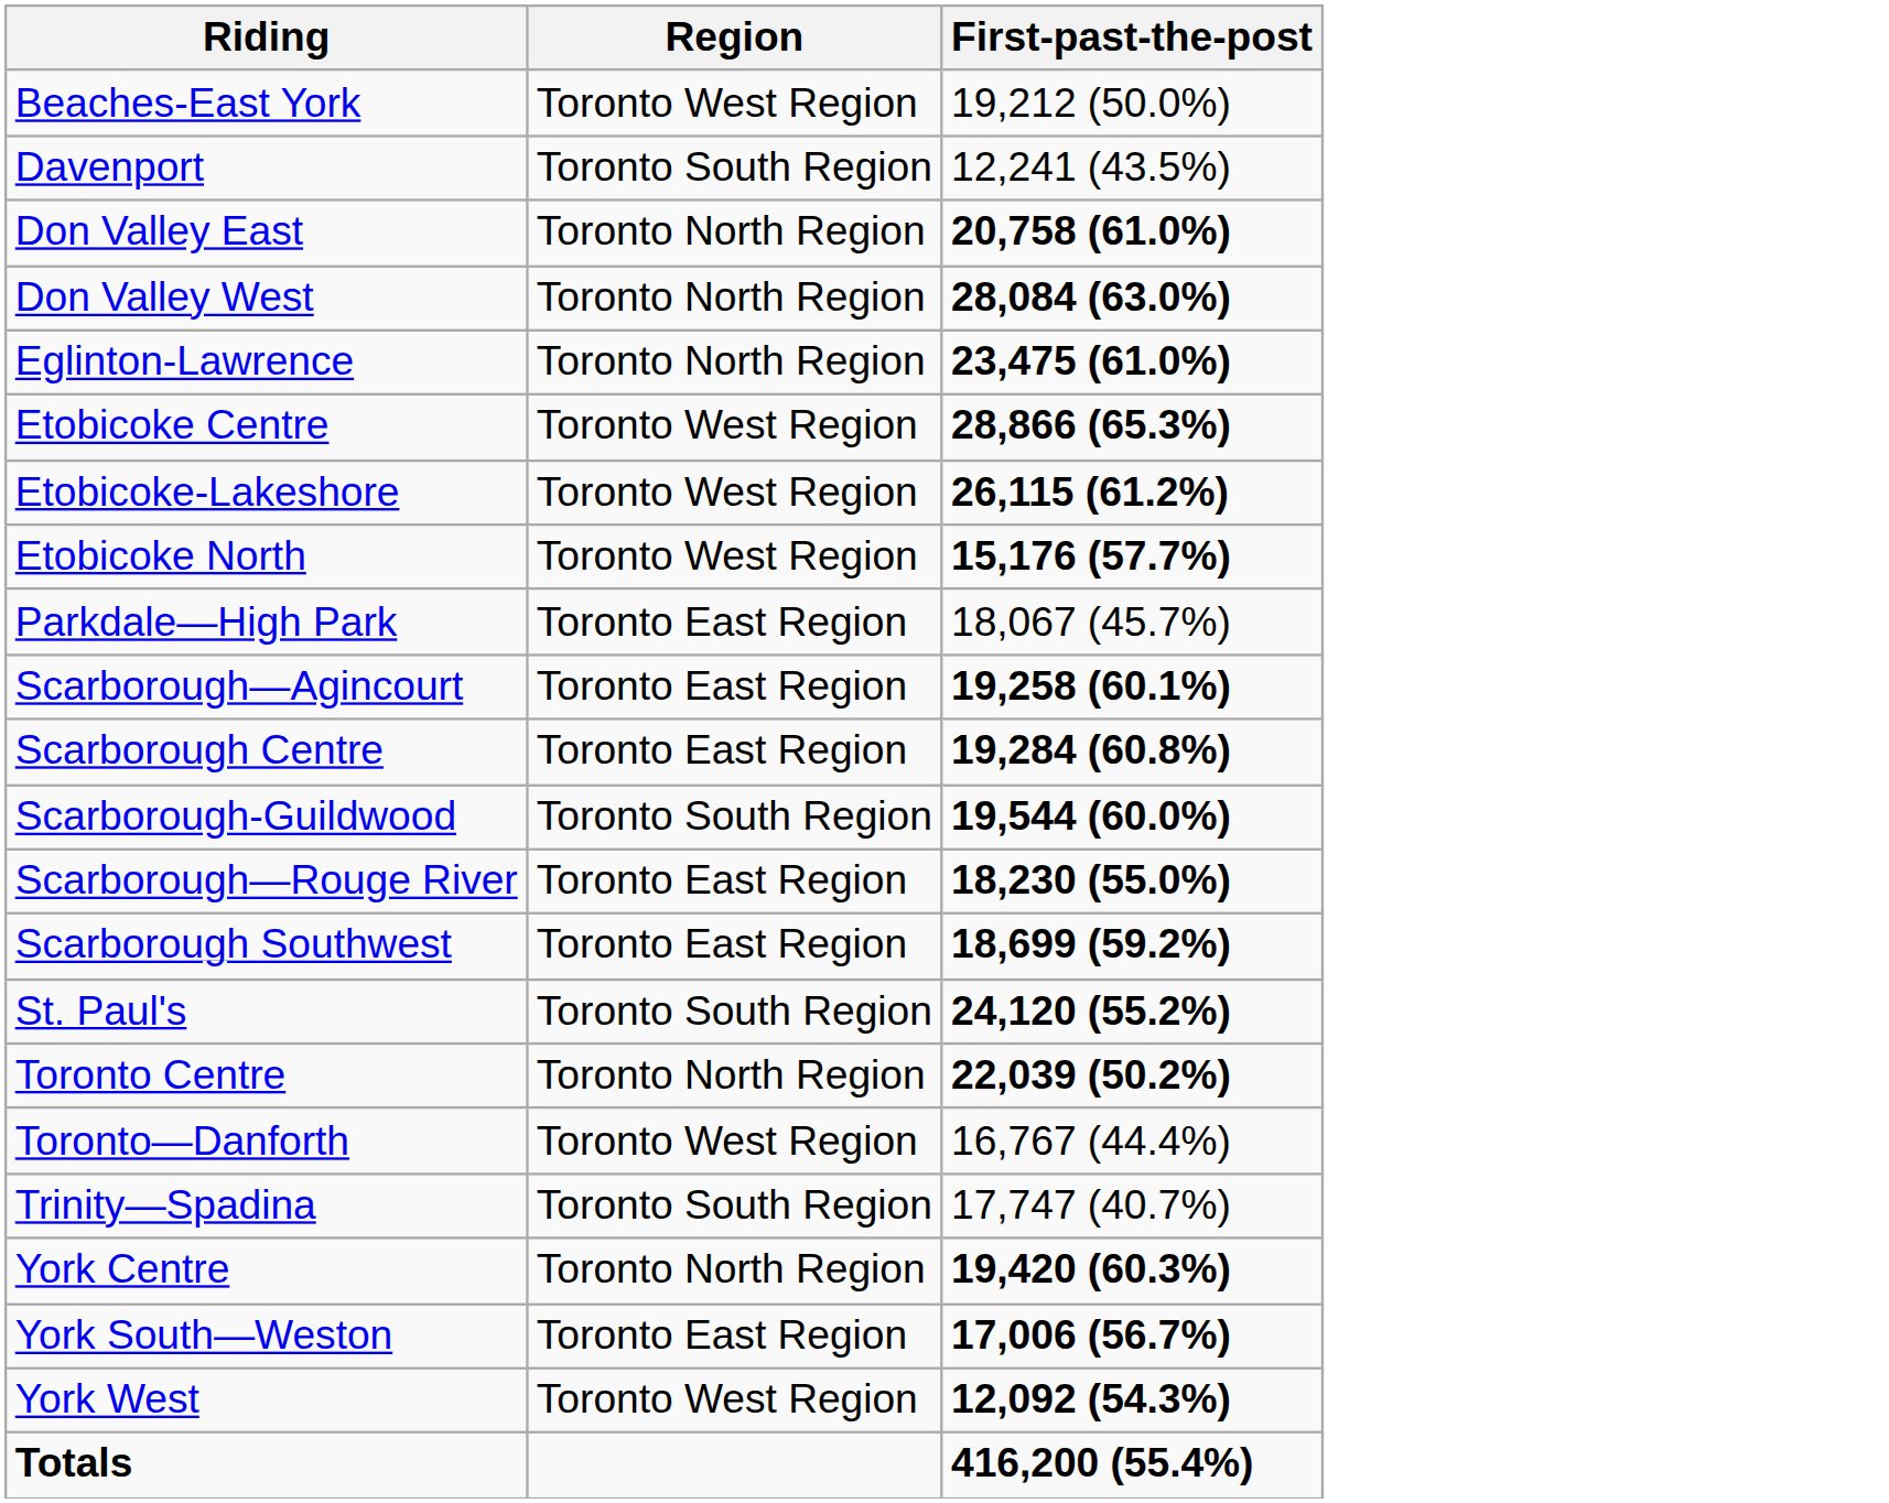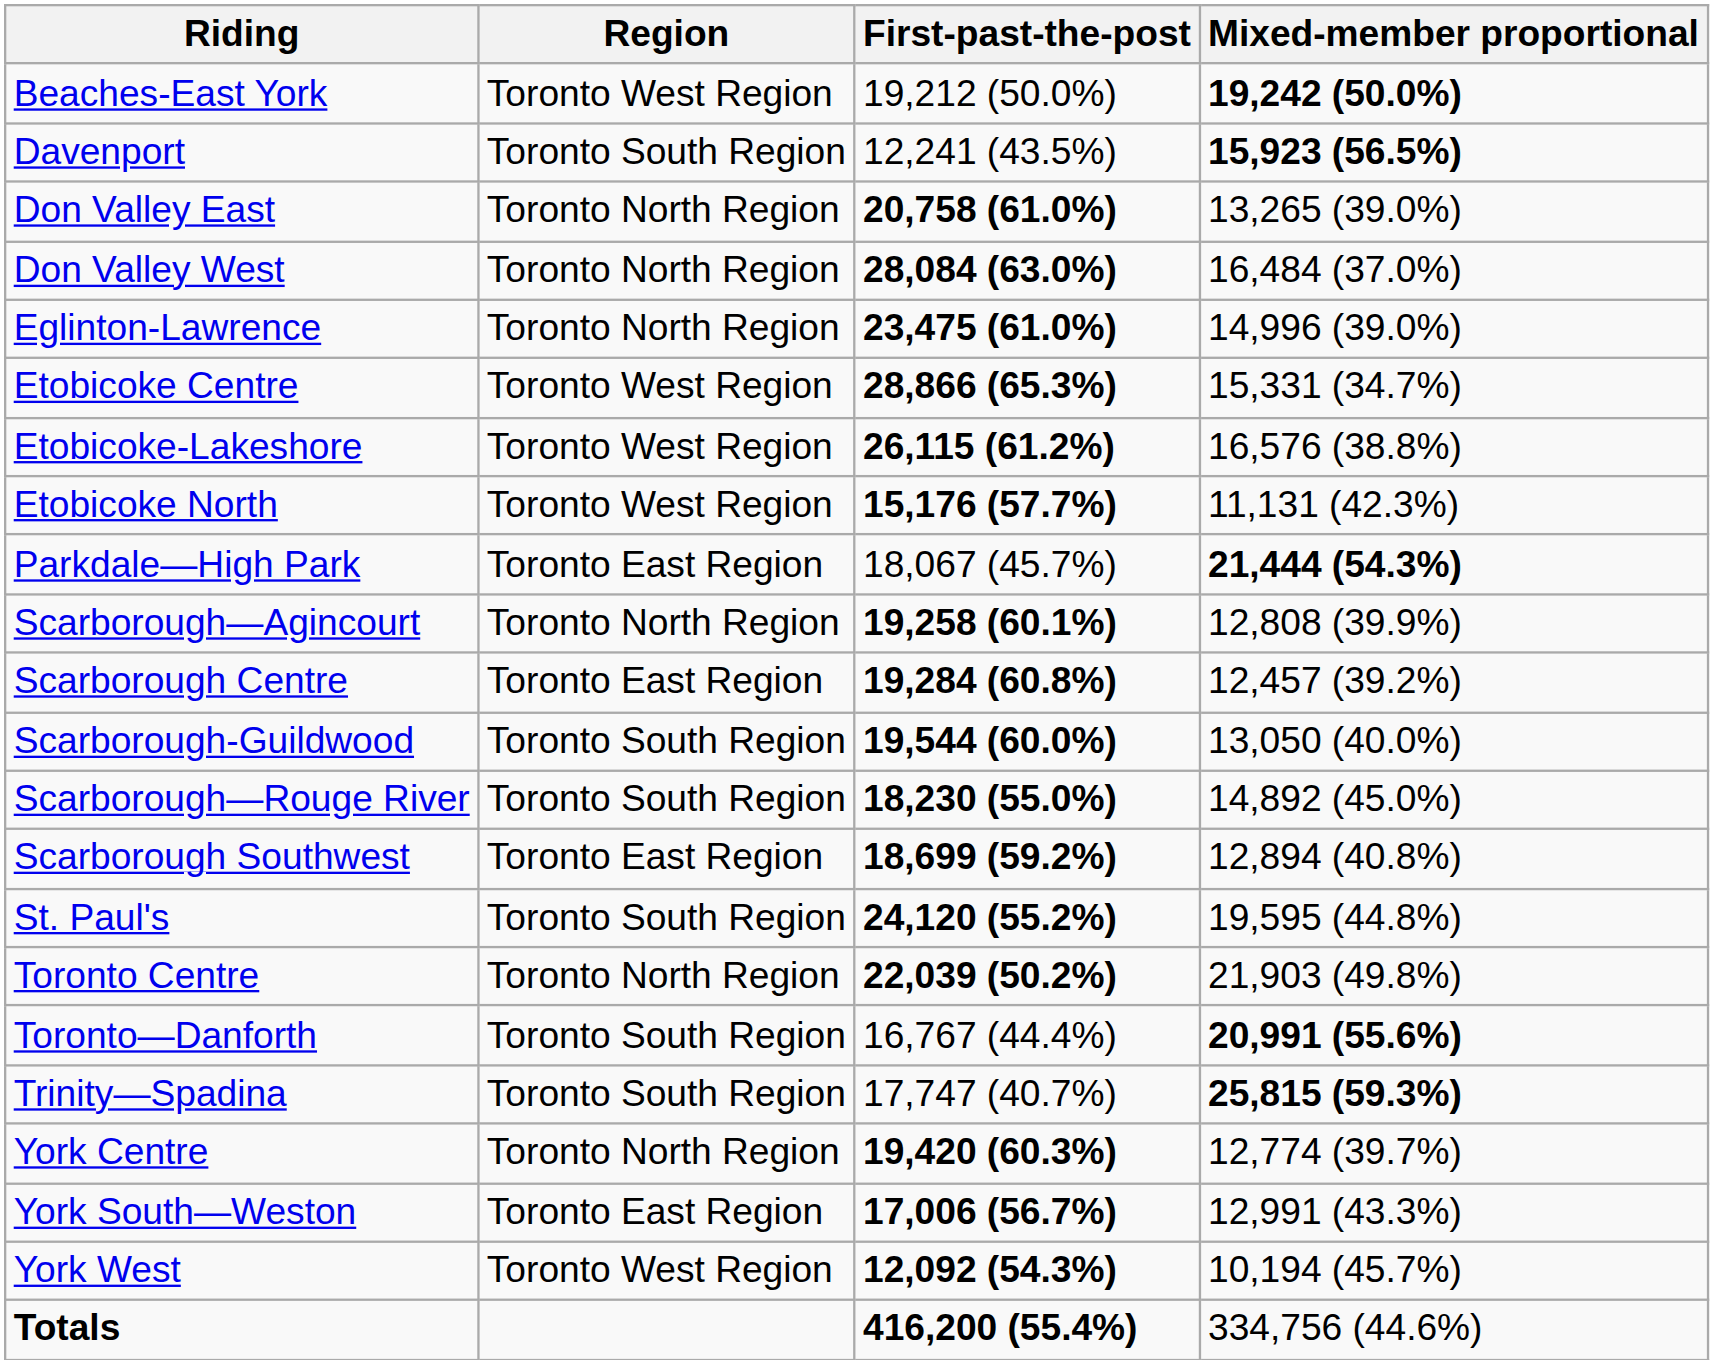 <table class="wikitable">
 <tr>
 <th>Riding</th>
 <th>Region</th>
 <th>First-past-the-post</th>
+<th>Mixed-member proportional</th>
 </tr>
 <tr>
 <td><a href='#'>Beaches-East York</a></td>
 <td>Toronto West Region</td>
 <td>19,212 (50.0%)</td>
+<td><strong>19,242 (50.0%)</strong></td>
 </tr>
 <tr>
 <td><a href='#'>Davenport</a></td>
 <td>Toronto South Region</td>
 <td>12,241 (43.5%)</td>
+<td><strong>15,923 (56.5%)</strong></td>
 </tr>
 <tr>
 <td><a href='#'>Don Valley East</a></td>
 <td>Toronto North Region</td>
 <td><strong>20,758 (61.0%)</strong></td>
+<td>13,265 (39.0%)</td>
 </tr>
 <tr>
 <td><a href='#'>Don Valley West</a></td>
 <td>Toronto North Region</td>
 <td><strong>28,084 (63.0%)</strong></td>
+<td>16,484 (37.0%)</td>
 </tr>
 <tr>
 <td><a href='#'>Eglinton-Lawrence</a></td>
 <td>Toronto North Region</td>
 <td><strong>23,475 (61.0%)</strong></td>
+<td>14,996 (39.0%)</td>
 </tr>
 <tr>
 <td><a href='#'>Etobicoke Centre</a></td>
 <td>Toronto West Region</td>
 <td><strong>28,866 (65.3%)</strong></td>
+<td>15,331 (34.7%)</td>
 </tr>
 <tr>
 <td><a href='#'>Etobicoke-Lakeshore</a></td>
 <td>Toronto West Region</td>
 <td><strong>26,115 (61.2%)</strong></td>
+<td>16,576 (38.8%)</td>
 </tr>
 <tr>
 <td><a href='#'>Etobicoke North</a></td>
 <td>Toronto West Region</td>
 <td><strong>15,176 (57.7%)</strong></td>
+<td>11,131 (42.3%)</td>
 </tr>
 <tr>
 <td><a href='#'>Parkdale—High Park</a></td>
 <td>Toronto East Region</td>
 <td>18,067 (45.7%)</td>
+<td><strong>21,444 (54.3%)</strong></td>
 </tr>
 <tr>
 <td><a href='#'>Scarborough—Agincourt</a></td>
-<td>Toronto East Region</td>
+<td>Toronto North Region</td>
 <td><strong>19,258 (60.1%)</strong></td>
+<td>12,808 (39.9%)</td>
 </tr>
 <tr>
 <td><a href='#'>Scarborough Centre</a></td>
 <td>Toronto East Region</td>
 <td><strong>19,284 (60.8%)</strong></td>
+<td>12,457 (39.2%)</td>
 </tr>
 <tr>
 <td><a href='#'>Scarborough-Guildwood</a></td>
 <td>Toronto South Region</td>
 <td><strong>19,544 (60.0%)</strong></td>
+<td>13,050 (40.0%)</td>
 </tr>
 <tr>
 <td><a href='#'>Scarborough—Rouge River</a></td>
-<td>Toronto East Region</td>
+<td>Toronto South Region</td>
 <td><strong>18,230 (55.0%)</strong></td>
+<td>14,892 (45.0%)</td>
 </tr>
 <tr>
 <td><a href='#'>Scarborough Southwest</a></td>
 <td>Toronto East Region</td>
 <td><strong>18,699 (59.2%)</strong></td>
+<td>12,894 (40.8%)</td>
 </tr>
 <tr>
 <td><a href='#'>St. Paul's</a></td>
 <td>Toronto South Region</td>
 <td><strong>24,120 (55.2%)</strong></td>
+<td>19,595 (44.8%)</td>
 </tr>
 <tr>
 <td><a href='#'>Toronto Centre</a></td>
 <td>Toronto North Region</td>
 <td><strong>22,039 (50.2%)</strong></td>
+<td>21,903 (49.8%)</td>
 </tr>
 <tr>
 <td><a href='#'>Toronto—Danforth</a></td>
-<td>Toronto West Region</td>
+<td>Toronto South Region</td>
 <td>16,767 (44.4%)</td>
+<td><strong>20,991 (55.6%)</strong></td>
 </tr>
 <tr>
 <td><a href='#'>Trinity—Spadina</a></td>
 <td>Toronto South Region</td>
 <td>17,747 (40.7%)</td>
+<td><strong>25,815 (59.3%)</strong></td>
 </tr>
 <tr>
 <td><a href='#'>York Centre</a></td>
 <td>Toronto North Region</td>
 <td><strong>19,420 (60.3%)</strong></td>
+<td>12,774 (39.7%)</td>
 </tr>
 <tr>
 <td><a href='#'>York South—Weston</a></td>
 <td>Toronto East Region</td>
 <td><strong>17,006 (56.7%)</strong></td>
+<td>12,991 (43.3%)</td>
 </tr>
 <tr>
 <td><a href='#'>York West</a></td>
 <td>Toronto West Region</td>
 <td><strong>12,092 (54.3%)</strong></td>
+<td>10,194 (45.7%)</td>
 </tr>
 <tr>
 <td><strong>Totals</strong></td>
 <td></td>
 <td><strong>416,200 (55.4%)</strong></td>
+<td>334,756 (44.6%)</td>
 </tr>
 </table>
